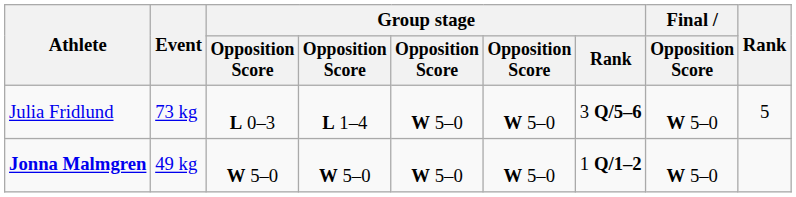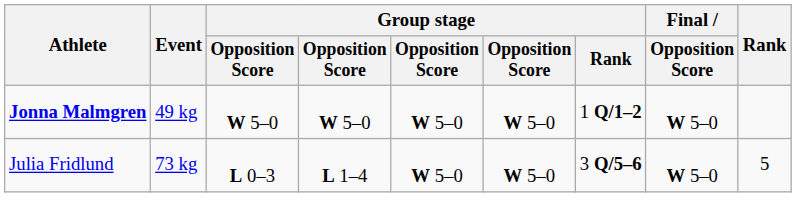 <table class="wikitable" style="font-size:90%">
 <tr>
 <th rowspan=2>Athlete</th>
 <th rowspan=2>Event</th>
 <th colspan=5>Group stage</th>
 <th>Final / </th>
 <th rowspan=2>Rank</th>
 </tr>
 <tr style="font-size:95%">
 <th>Opposition<br>Score</th>
 <th>Opposition<br>Score</th>
 <th>Opposition<br>Score</th>
 <th>Opposition<br>Score</th>
 <th>Rank</th>
 <th>Opposition<br>Score</th>
 </tr>
 <tr align=center>
+<td align=left><strong><a href='#'>Jonna Malmgren</a></strong></td>
+<td align=left><a href='#'>49 kg</a></td>
+<td><br><strong>W</strong> 5–0</td>
+<td><br><strong>W</strong> 5–0</td>
+<td><br><strong>W</strong> 5–0</td>
+<td><br><strong>W</strong> 5–0</td>
+<td>1 <strong>Q/1–2</strong></td>
+<td><br><strong>W</strong> 5–0</td>
+<td></td>
+</tr>
+<tr align=center>
 <td align=left><a href='#'>Julia Fridlund</a></td>
 <td align=left><a href='#'>73 kg</a></td>
 <td><br><strong>L</strong> 0–3</td>
 <td><br><strong>L</strong> 1–4</td>
 <td><br><strong>W</strong> 5–0</td>
 <td><br><strong>W</strong> 5–0</td>
 <td>3 <strong>Q/5–6</strong></td>
 <td><br><strong>W</strong> 5–0</td>
 <td>5</td>
 </tr>
-<tr align=center>
-<td align=left><strong><a href='#'>Jonna Malmgren</a></strong></td>
-<td align=left><a href='#'>49 kg</a></td>
-<td><br><strong>W</strong> 5–0</td>
-<td><br><strong>W</strong> 5–0</td>
-<td><br><strong>W</strong> 5–0</td>
-<td><br><strong>W</strong> 5–0</td>
-<td>1 <strong>Q/1–2</strong></td>
-<td><br><strong>W</strong> 5–0</td>
-<td></td>
-</tr>
 </table>
